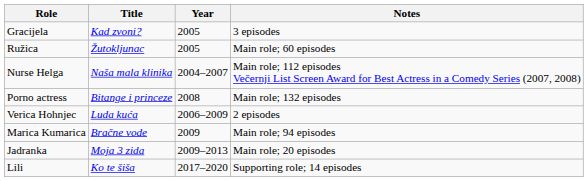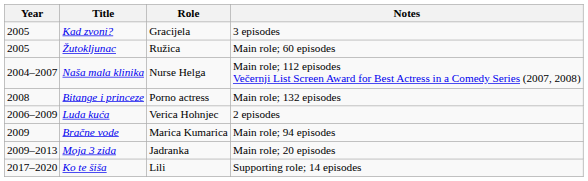 <table class="wikitable sortable">
 <tr>
+<th>Year</th>
+<th>Title</th>
 <th>Role</th>
-<th>Title</th>
-<th>Year</th>
 <th class="unsortable">Notes</th>
 </tr>
 <tr>
+<td>2005</td>
+<td><em><a href='#'>Kad zvoni?</a></em></td>
 <td>Gracijela</td>
-<td><em><a href='#'>Kad zvoni?</a></em></td>
-<td>2005</td>
 <td>3 episodes</td>
 </tr>
 <tr>
+<td>2005</td>
+<td><em><a href='#'>Žutokljunac</a></em></td>
 <td>Ružica</td>
-<td><em><a href='#'>Žutokljunac</a></em></td>
-<td>2005</td>
 <td>Main role; 60 episodes</td>
 </tr>
 <tr>
+<td>2004–2007</td>
+<td><em><a href='#'>Naša mala klinika</a></em></td>
 <td>Nurse Helga</td>
-<td><em><a href='#'>Naša mala klinika</a></em></td>
-<td>2004–2007</td>
 <td>Main role; 112 episodes<br><a href='#'>Večernji List Screen Award for Best Actress in a Comedy Series</a> (2007, 2008)</td>
 </tr>
 <tr>
+<td>2008</td>
+<td><em><a href='#'>Bitange i princeze</a></em></td>
 <td>Porno actress</td>
-<td><em><a href='#'>Bitange i princeze</a></em></td>
-<td>2008</td>
 <td>Main role; 132 episodes</td>
 </tr>
 <tr>
+<td>2006–2009</td>
+<td><em><a href='#'>Luda kuća</a></em></td>
 <td>Verica Hohnjec</td>
-<td><em><a href='#'>Luda kuća</a></em></td>
-<td>2006–2009</td>
 <td>2 episodes</td>
 </tr>
 <tr>
+<td>2009</td>
+<td><em><a href='#'>Bračne vode</a></em></td>
 <td>Marica Kumarica</td>
-<td><em><a href='#'>Bračne vode</a></em></td>
-<td>2009</td>
 <td>Main role; 94 episodes</td>
 </tr>
 <tr>
+<td>2009–2013</td>
+<td><em><a href='#'>Moja 3 zida</a></em></td>
 <td>Jadranka</td>
-<td><em><a href='#'>Moja 3 zida</a></em></td>
-<td>2009–2013</td>
 <td>Main role; 20 episodes</td>
 </tr>
 <tr>
+<td>2017–2020</td>
+<td><em><a href='#'>Ko te šiša</a></em></td>
 <td>Lili</td>
-<td><em><a href='#'>Ko te šiša</a></em></td>
-<td>2017–2020</td>
 <td>Supporting role; 14 episodes</td>
 </tr>
 </table>
